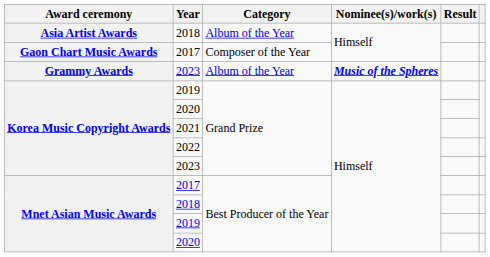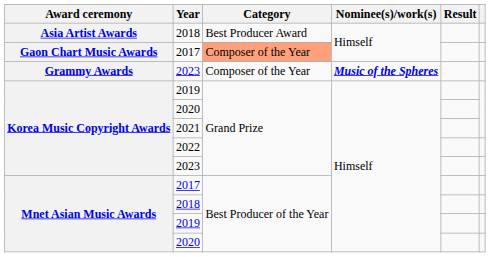 <table class="wikitable sortable plainrowheaders">
 <tr>
 <th scope="col">Award ceremony</th>
 <th scope="col">Year</th>
 <th scope="col">Category</th>
 <th scope="col">Nominee(s)/work(s)</th>
 <th scope="col">Result</th>
 <th scope="col" class="unsortable"></th>
 </tr>
 <tr>
 <th scope="row"><a href='#'>Asia Artist Awards</a></th>
 <td>2018</td>
-<td><a href='#'>Album of the Year</a></td>
+<td>Best Producer Award</td>
 <td rowspan="2">Himself</td>
 <td></td>
 <td style="text-align:center;"></td>
 </tr>
 <tr>
 <th scope="row"><a href='#'>Gaon Chart Music Awards</a></th>
 <td>2017</td>
-<td>Composer of the Year</td>
+<td style="background: lightsalmon;">Composer of the Year</td>
 <td></td>
 <td style="text-align:center;"></td>
 </tr>
 <tr>
 <th scope="row"><a href='#'>Grammy Awards</a></th>
 <td><a href='#'>2023</a></td>
-<td><a href='#'>Album of the Year</a></td>
+<td>Composer of the Year</td>
 <td><strong><em><a href='#'>Music of the Spheres</a></em> </strong></td>
 <td></td>
 <td style="text-align:center"></td>
 </tr>
 <tr>
 <th scope="row" rowspan="5"><a href='#'>Korea Music Copyright Awards</a></th>
 <td>2019</td>
 <td rowspan="5">Grand Prize</td>
 <td rowspan="9">Himself</td>
 <td></td>
 <td style="text-align:center;" rowspan="3"></td>
 </tr>
 <tr>
 <td>2020</td>
 <td></td>
 </tr>
 <tr>
 <td>2021</td>
 <td></td>
 </tr>
 <tr>
 <td>2022</td>
 <td></td>
 <td style="text-align:center;"></td>
 </tr>
 <tr>
 <td>2023</td>
 <td></td>
 <td style="text-align:center;"></td>
 </tr>
 <tr>
 <th scope="row" rowspan="4"><a href='#'>Mnet Asian Music Awards</a></th>
 <td><a href='#'>2017</a></td>
 <td rowspan="4">Best Producer of the Year</td>
 <td></td>
 <td style="text-align:center;"></td>
 </tr>
 <tr>
 <td><a href='#'>2018</a></td>
 <td></td>
 <td style="text-align:center;"></td>
 </tr>
 <tr>
 <td><a href='#'>2019</a></td>
 <td></td>
 <td style="text-align:center;"></td>
 </tr>
 <tr>
 <td><a href='#'>2020</a></td>
 <td></td>
 <td style="text-align:center;"></td>
 </tr>
 </table>
